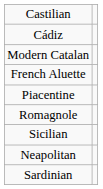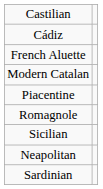 <table class="wikitable" style="text-align:center;">
 <tr>
 <td>Castilian</td>
 <td></td>
 </tr>
 <tr>
 <td>Cádiz</td>
 <td></td>
 </tr>
 <tr>
-<td>Modern Catalan</td>
+<td>French Aluette</td>
 <td></td>
 </tr>
 <tr>
-<td>French Aluette</td>
+<td>Modern Catalan</td>
 <td></td>
 </tr>
 <tr>
 <td>Piacentine</td>
 <td></td>
 </tr>
 <tr>
 <td>Romagnole</td>
 <td></td>
 </tr>
 <tr>
 <td>Sicilian</td>
 <td></td>
 </tr>
 <tr>
 <td>Neapolitan</td>
 <td></td>
 </tr>
 <tr>
 <td>Sardinian</td>
 <td></td>
 </tr>
 </table>
